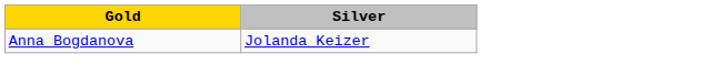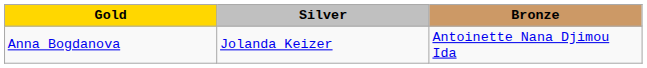 <table class="wikitable" style="text-align:left">
 <tr align="center">
 <td width=200 bgcolor=gold><strong>Gold</strong></td>
 <td width=200 bgcolor=silver><strong>Silver</strong></td>
+<td width=200 bgcolor=CC9966><strong>Bronze</strong></td>
 </tr>
 <tr>
 <td><a href='#'>Anna Bogdanova</a><br><em></em></td>
 <td><a href='#'>Jolanda Keizer</a><br><em></em></td>
+<td><a href='#'>Antoinette Nana Djimou Ida</a><br><em></em></td>
 </tr>
 </table>
